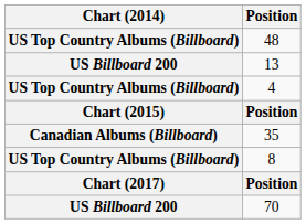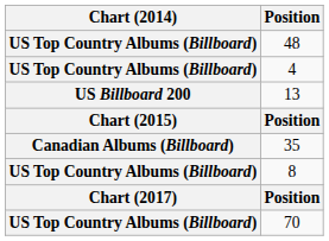 <table class="wikitable plainrowheaders" style="text-align:center">
 <tr>
 <th>Chart (2014)</th>
 <th>Position</th>
 </tr>
 <tr>
 <th scope="row">US Top Country Albums (<em>Billboard</em>)</th>
 <td>48</td>
 </tr>
 <tr>
+<th scope="row">US Top Country Albums (<em>Billboard</em>)</th>
+<td>4</td>
+</tr>
+<tr>
 <th scope="row">US <em>Billboard</em> 200</th>
 <td>13</td>
-</tr>
-<tr>
-<th scope="row">US Top Country Albums (<em>Billboard</em>)</th>
-<td>4</td>
 </tr>
 <tr>
 <th>Chart (2015)</th>
 <th>Position</th>
 </tr>
 <tr>
 <th scope="row">Canadian Albums (<em>Billboard</em>)</th>
 <td>35</td>
 </tr>
 <tr>
 <th scope="row">US Top Country Albums (<em>Billboard</em>)</th>
 <td>8</td>
 </tr>
 <tr>
 <th>Chart (2017)</th>
 <th>Position</th>
 </tr>
 <tr>
-<th scope="row">US <em>Billboard</em> 200</th>
+<th scope="row">US Top Country Albums (<em>Billboard</em>)</th>
 <td>70</td>
 </tr>
 </table>
